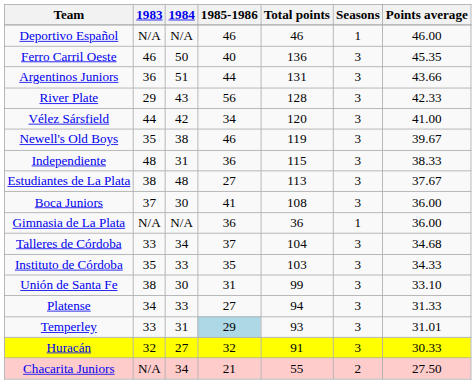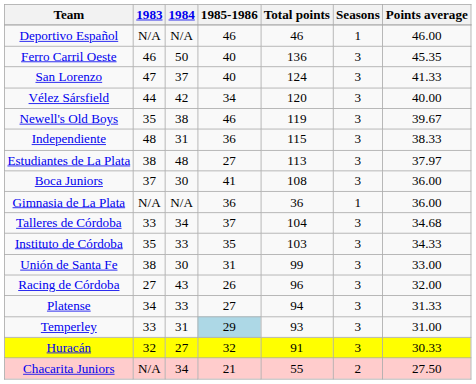 <table class="wikitable" style="text-align:center">
 <tr>
 <th>Team</th>
 <th><a href='#'>1983</a></th>
 <th><a href='#'>1984</a></th>
 <th>1985-1986</th>
 <th>Total points</th>
 <th>Seasons</th>
 <th>Points average</th>
 </tr>
 <tr>
 </tr>
 <tr>
 <td><a href='#'>Deportivo Español</a></td>
 <td>N/A</td>
 <td>N/A</td>
 <td>46</td>
 <td>46</td>
 <td>1</td>
 <td>46.00</td>
 </tr>
 <tr>
 <td><a href='#'>Ferro Carril Oeste</a></td>
 <td>46</td>
 <td>50</td>
 <td>40</td>
 <td>136</td>
 <td>3</td>
 <td>45.35</td>
 </tr>
 <tr>
-<td><a href='#'>Argentinos Juniors</a></td>
-<td>36</td>
-<td>51</td>
-<td>44</td>
-<td>131</td>
+<td><a href='#'>San Lorenzo</a></td>
+<td>47</td>
+<td>37</td>
+<td>40</td>
+<td>124</td>
 <td>3</td>
-<td>43.66</td>
-</tr>
-<tr>
-<td><a href='#'>River Plate</a></td>
-<td>29</td>
-<td>43</td>
-<td>56</td>
-<td>128</td>
-<td>3</td>
-<td>42.33</td>
+<td>41.33</td>
 </tr>
 <tr>
 <td><a href='#'>Vélez Sársfield</a></td>
 <td>44</td>
 <td>42</td>
 <td>34</td>
 <td>120</td>
 <td>3</td>
-<td>41.00</td>
+<td>40.00</td>
 </tr>
 <tr>
 <td><a href='#'>Newell's Old Boys</a></td>
 <td>35</td>
 <td>38</td>
 <td>46</td>
 <td>119</td>
 <td>3</td>
 <td>39.67</td>
 </tr>
 <tr>
 <td><a href='#'>Independiente</a></td>
 <td>48</td>
 <td>31</td>
 <td>36</td>
 <td>115</td>
 <td>3</td>
 <td>38.33</td>
 </tr>
 <tr>
 <td><a href='#'>Estudiantes de La Plata</a></td>
 <td>38</td>
 <td>48</td>
 <td>27</td>
 <td>113</td>
 <td>3</td>
-<td>37.67</td>
+<td>37.97</td>
 </tr>
 <tr>
 <td><a href='#'>Boca Juniors</a></td>
 <td>37</td>
 <td>30</td>
 <td>41</td>
 <td>108</td>
 <td>3</td>
 <td>36.00</td>
 </tr>
 <tr>
 <td><a href='#'>Gimnasia de La Plata</a></td>
 <td>N/A</td>
 <td>N/A</td>
 <td>36</td>
 <td>36</td>
 <td>1</td>
 <td>36.00</td>
 </tr>
 <tr>
 <td><a href='#'>Talleres de Córdoba</a></td>
 <td>33</td>
 <td>34</td>
 <td>37</td>
 <td>104</td>
 <td>3</td>
 <td>34.68</td>
 </tr>
 <tr>
 <td><a href='#'>Instituto de Córdoba</a></td>
 <td>35</td>
 <td>33</td>
 <td>35</td>
 <td>103</td>
 <td>3</td>
 <td>34.33</td>
 </tr>
 <tr>
 <td><a href='#'>Unión de Santa Fe</a></td>
 <td>38</td>
 <td>30</td>
 <td>31</td>
 <td>99</td>
 <td>3</td>
-<td>33.10</td>
+<td>33.00</td>
+</tr>
+<tr>
+<td><a href='#'>Racing de Córdoba</a></td>
+<td>27</td>
+<td>43</td>
+<td>26</td>
+<td>96</td>
+<td>3</td>
+<td>32.00</td>
 </tr>
 <tr>
 <td><a href='#'>Platense</a></td>
 <td>34</td>
 <td>33</td>
 <td>27</td>
 <td>94</td>
 <td>3</td>
 <td>31.33</td>
 </tr>
 <tr>
 <td><a href='#'>Temperley</a></td>
 <td>33</td>
 <td>31</td>
 <td style="background: lightblue;">29</td>
 <td>93</td>
 <td>3</td>
-<td>31.01</td>
+<td>31.00</td>
 </tr>
 <tr bgcolor="YELLOW">
 <td><a href='#'>Huracán</a></td>
 <td>32</td>
 <td>27</td>
 <td>32</td>
 <td>91</td>
 <td>3</td>
 <td>30.33</td>
 </tr>
 <tr bgcolor=" FFCCCC ">
 <td><a href='#'>Chacarita Juniors</a></td>
 <td>N/A</td>
 <td>34</td>
 <td>21</td>
 <td>55</td>
 <td>2</td>
 <td>27.50</td>
 </tr>
 </table>
